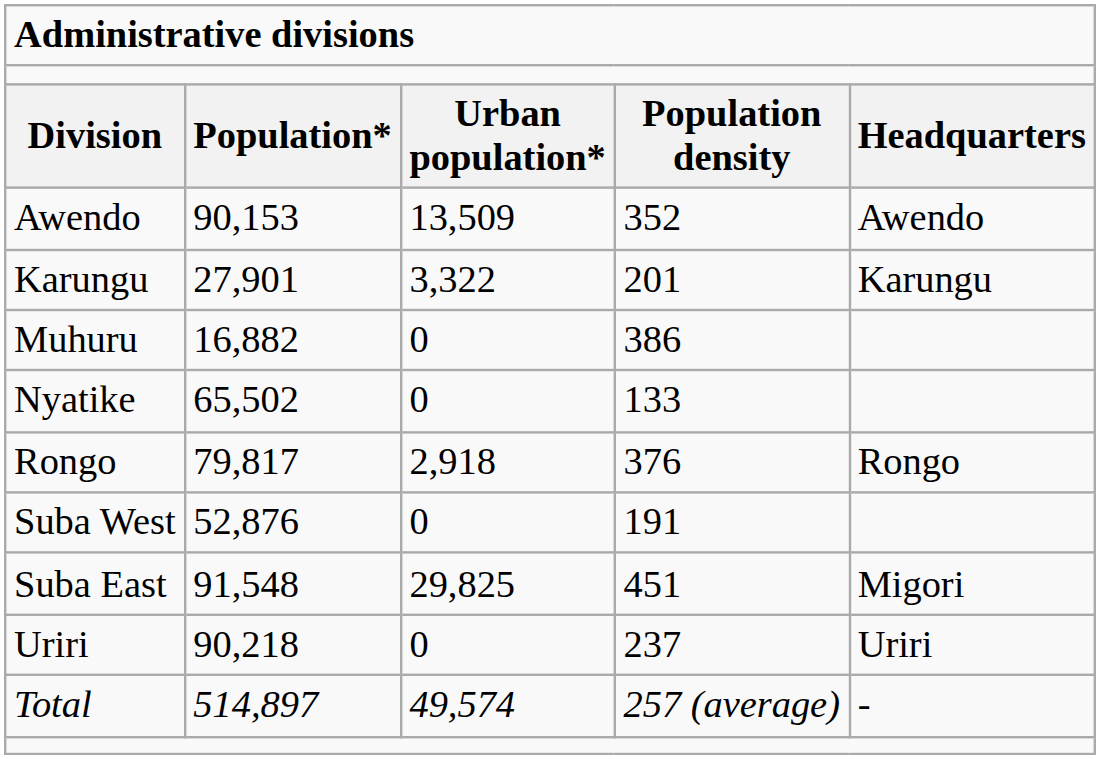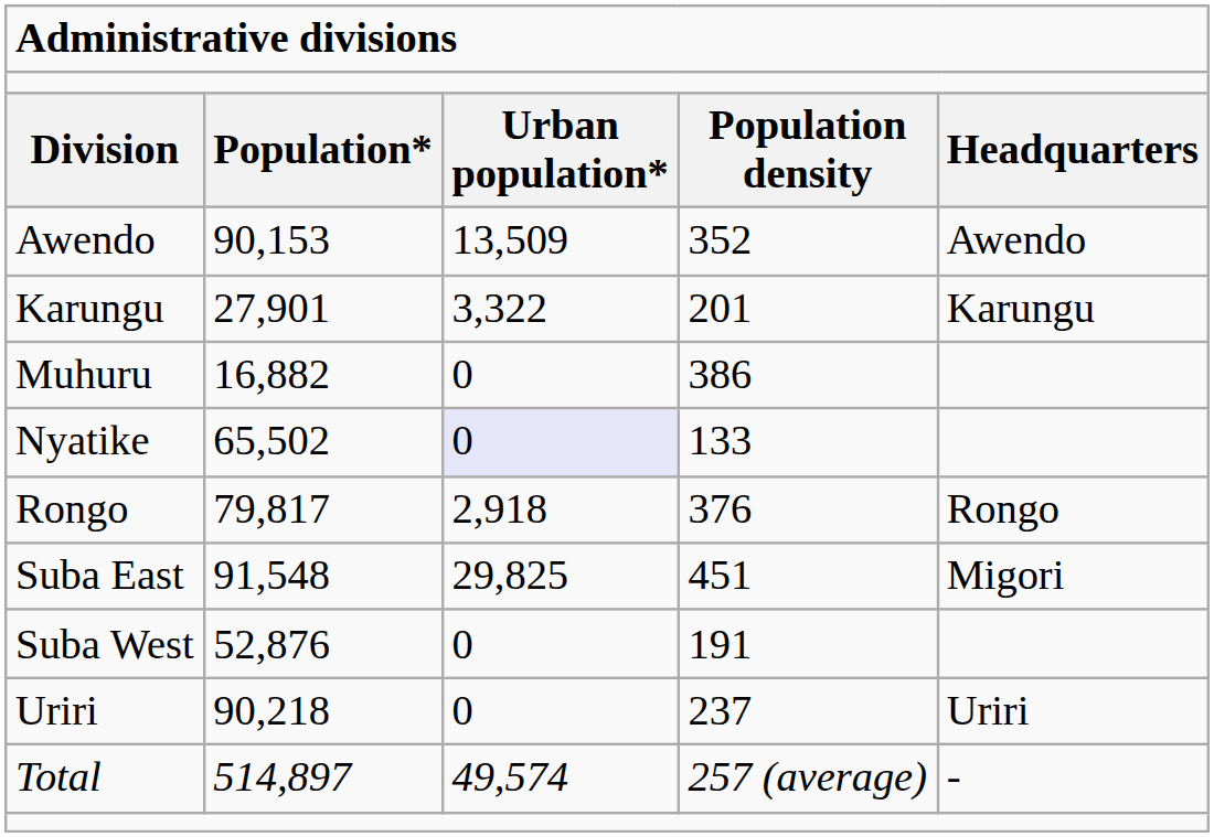 <table class="wikitable">
 <tr>
 <td colspan="5"><strong>Administrative divisions</strong></td>
 </tr>
 <tr>
 <td colspan="5"></td>
 </tr>
 <tr>
 <th>Division</th>
 <th>Population*</th>
 <th>Urban<br>population*</th>
 <th>Population<br>density</th>
 <th>Headquarters</th>
 </tr>
 <tr>
 <td>Awendo</td>
 <td>90,153</td>
 <td>13,509</td>
 <td>352</td>
 <td>Awendo</td>
 </tr>
 <tr>
 <td>Karungu</td>
 <td>27,901</td>
 <td>3,322</td>
 <td>201</td>
 <td>Karungu</td>
 </tr>
 <tr>
 <td>Muhuru</td>
 <td>16,882</td>
 <td>0</td>
 <td>386</td>
 <td></td>
 </tr>
 <tr>
 <td>Nyatike</td>
 <td>65,502</td>
-<td>0</td>
+<td style="background: lavender;">0</td>
 <td>133</td>
 <td></td>
 </tr>
 <tr>
 <td>Rongo</td>
 <td>79,817</td>
 <td>2,918</td>
 <td>376</td>
 <td>Rongo</td>
 </tr>
 <tr>
+<td>Suba East</td>
+<td>91,548</td>
+<td>29,825</td>
+<td>451</td>
+<td>Migori</td>
+</tr>
+<tr>
 <td>Suba West</td>
 <td>52,876</td>
 <td>0</td>
 <td>191</td>
 <td></td>
-</tr>
-<tr>
-<td>Suba East</td>
-<td>91,548</td>
-<td>29,825</td>
-<td>451</td>
-<td>Migori</td>
 </tr>
 <tr>
 <td>Uriri</td>
 <td>90,218</td>
 <td>0</td>
 <td>237</td>
 <td>Uriri</td>
 </tr>
 <tr>
 <td><em>Total</em></td>
 <td><em>514,897</em></td>
 <td><em>49,574</em></td>
 <td><em>257 (average)</em></td>
 <td>-</td>
 </tr>
 <tr>
 <td colspan="5"></td>
 </tr>
 </table>
